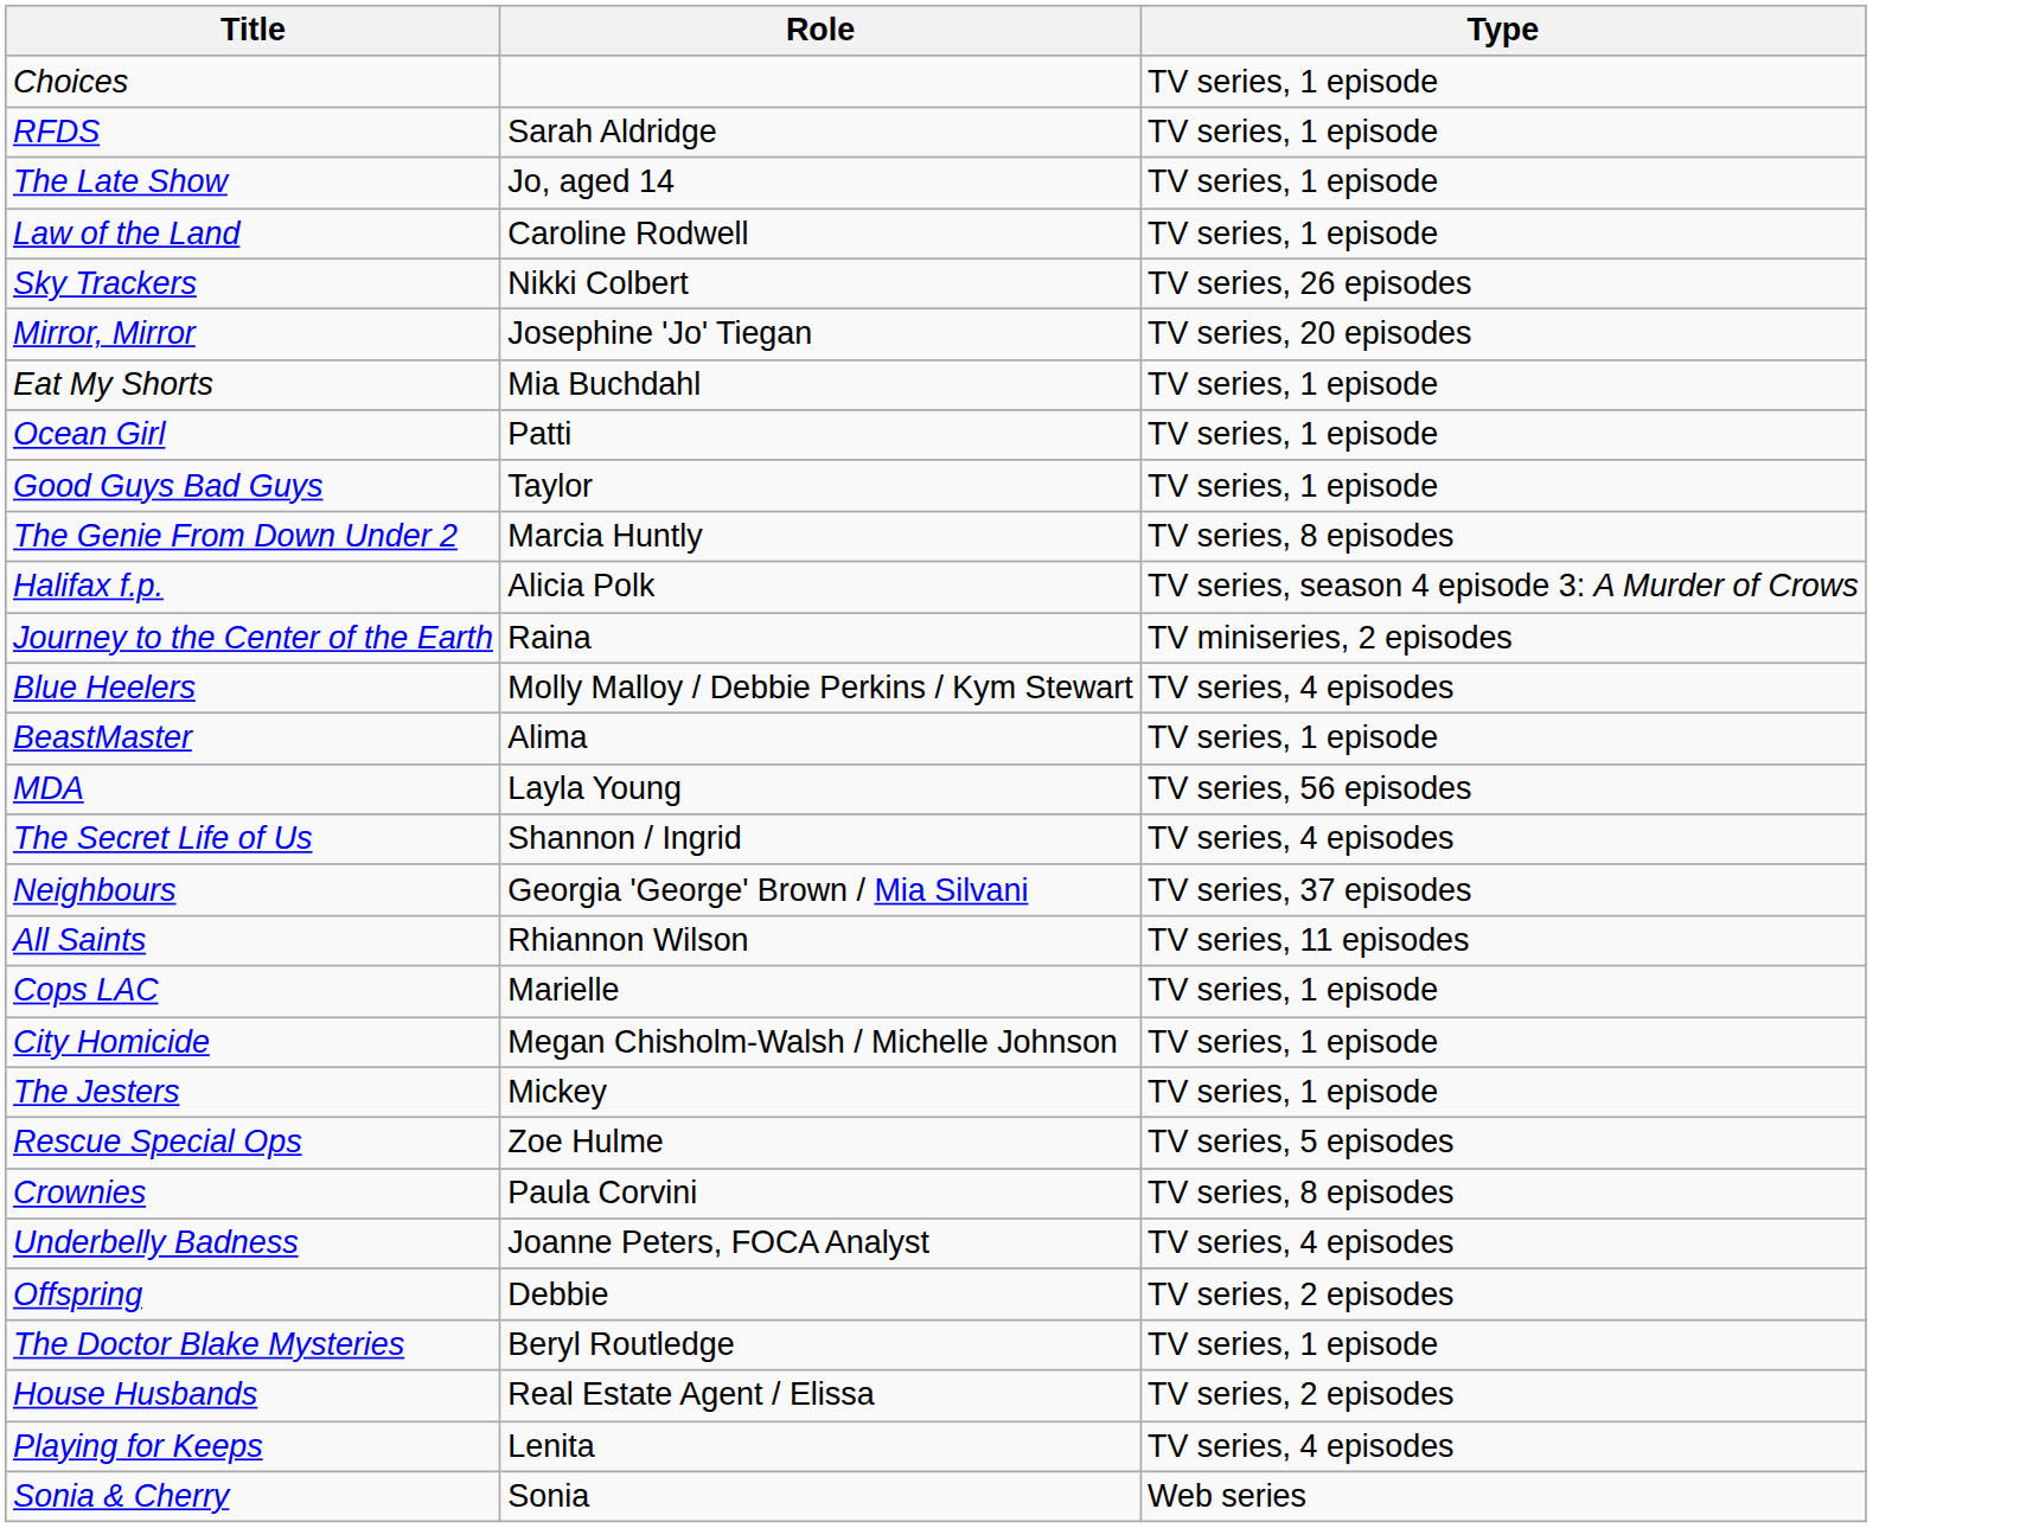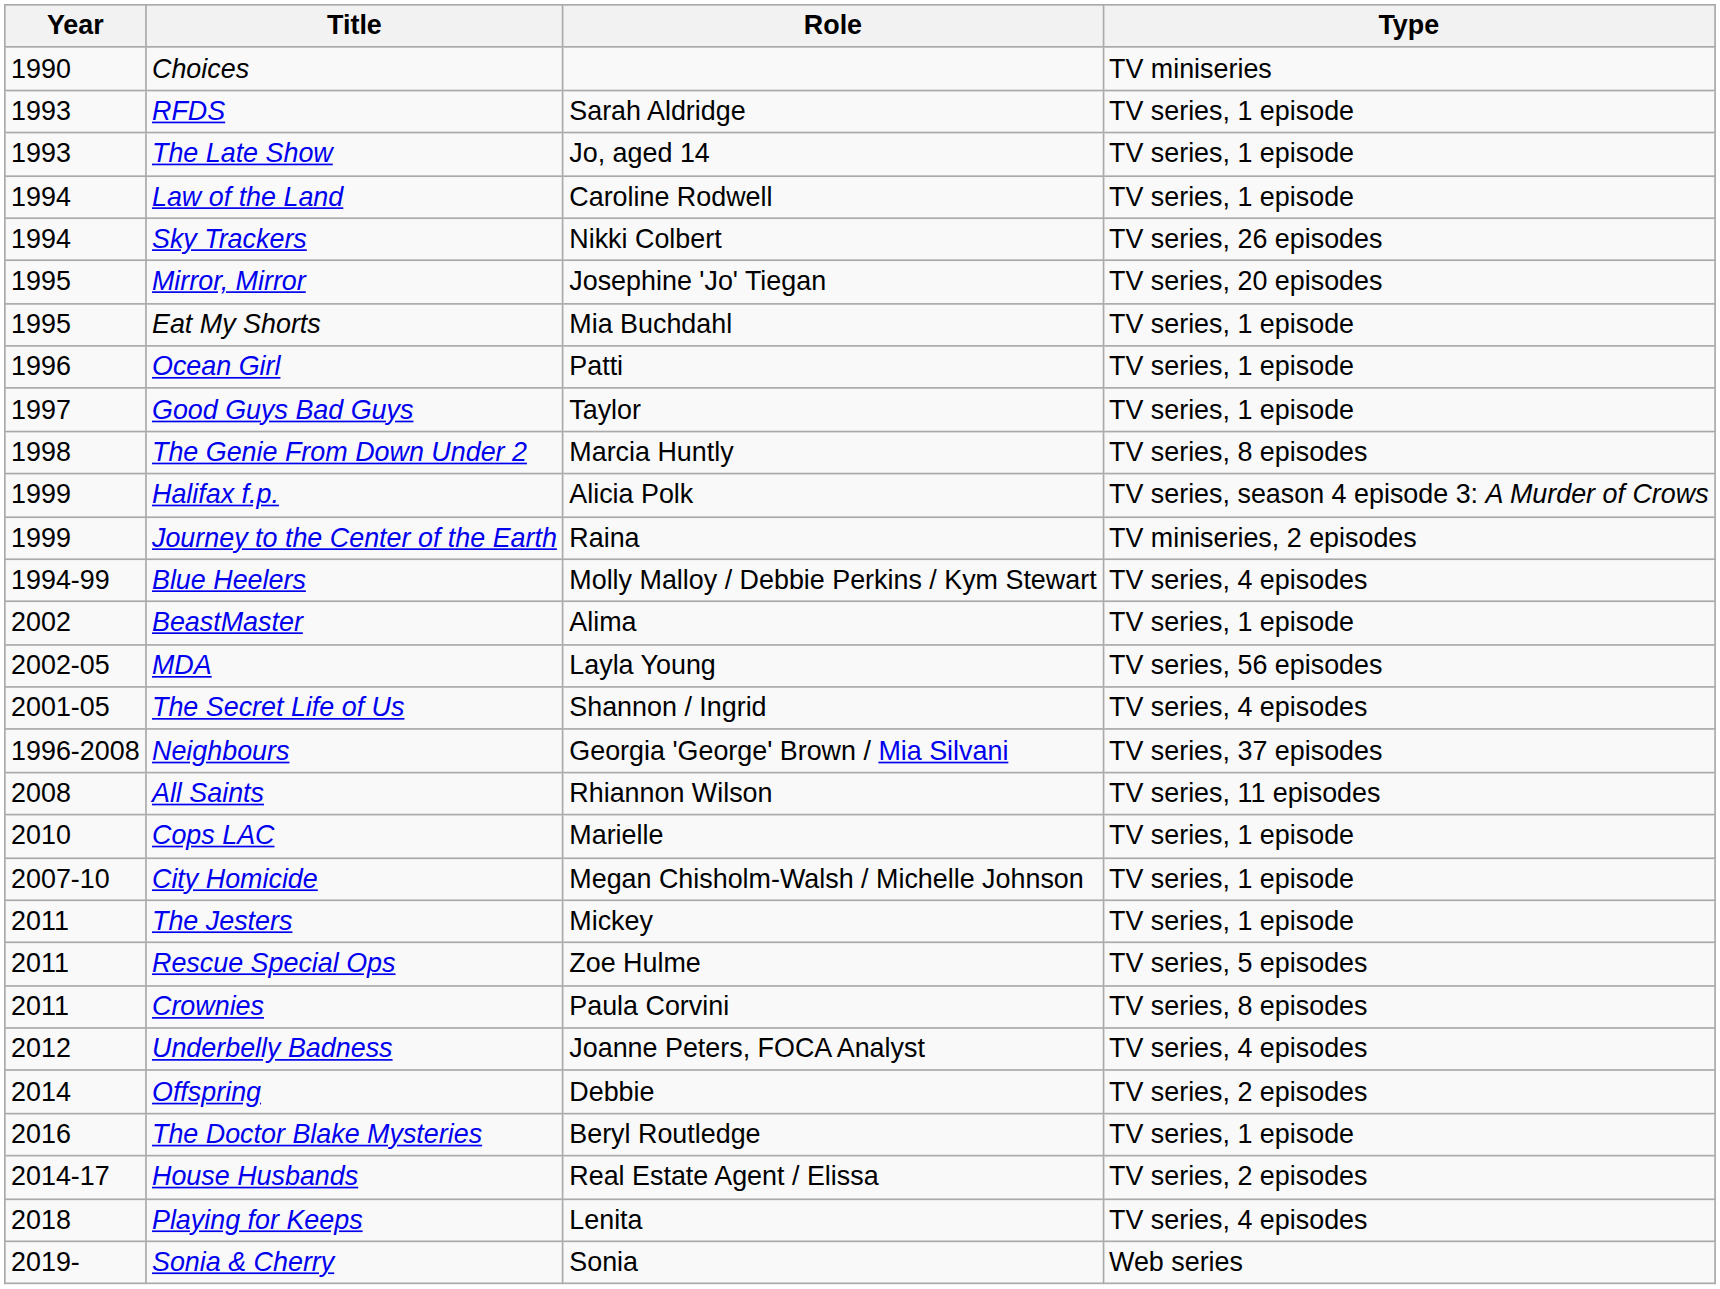 <table class="wikitable">
 <tr>
+<th>Year</th>
 <th>Title</th>
 <th>Role</th>
 <th>Type</th>
 </tr>
 <tr>
+<td>1990</td>
 <td><em>Choices</em></td>
 <td></td>
-<td>TV series, 1 episode</td>
+<td>TV miniseries</td>
 </tr>
 <tr>
+<td>1993</td>
 <td><em><a href='#'>RFDS</a></em></td>
 <td>Sarah Aldridge</td>
 <td>TV series, 1 episode</td>
 </tr>
 <tr>
+<td>1993</td>
 <td><em><a href='#'>The Late Show</a></em></td>
 <td>Jo, aged 14</td>
 <td>TV series, 1 episode</td>
 </tr>
 <tr>
+<td>1994</td>
 <td><em><a href='#'>Law of the Land</a></em></td>
 <td>Caroline Rodwell</td>
 <td>TV series, 1 episode</td>
 </tr>
 <tr>
+<td>1994</td>
 <td><em><a href='#'>Sky Trackers</a></em></td>
 <td>Nikki Colbert</td>
 <td>TV series, 26 episodes</td>
 </tr>
 <tr>
+<td>1995</td>
 <td><em><a href='#'>Mirror, Mirror</a></em></td>
 <td>Josephine 'Jo' Tiegan</td>
 <td>TV series, 20 episodes</td>
 </tr>
 <tr>
+<td>1995</td>
 <td><em>Eat My Shorts</em></td>
 <td>Mia Buchdahl</td>
 <td>TV series, 1 episode</td>
 </tr>
 <tr>
+<td>1996</td>
 <td><em><a href='#'>Ocean Girl</a></em></td>
 <td>Patti</td>
 <td>TV series, 1 episode</td>
 </tr>
 <tr>
+<td>1997</td>
 <td><em><a href='#'>Good Guys Bad Guys</a></em></td>
 <td>Taylor</td>
 <td>TV series, 1 episode</td>
 </tr>
 <tr>
+<td>1998</td>
 <td><em><a href='#'>The Genie From Down Under 2</a></em></td>
 <td>Marcia Huntly</td>
 <td>TV series, 8  episodes</td>
 </tr>
 <tr>
+<td>1999</td>
 <td><em><a href='#'>Halifax f.p.</a></em></td>
 <td>Alicia Polk</td>
 <td>TV series, season 4 episode 3: <em>A Murder of Crows</em></td>
 </tr>
 <tr>
+<td>1999</td>
 <td><em><a href='#'>Journey to the Center of the Earth</a></em></td>
 <td>Raina</td>
 <td>TV miniseries, 2 episodes</td>
 </tr>
 <tr>
+<td>1994-99</td>
 <td><em><a href='#'>Blue Heelers</a></em></td>
 <td>Molly Malloy / Debbie Perkins / Kym Stewart</td>
 <td>TV series, 4 episodes</td>
 </tr>
 <tr>
+<td>2002</td>
 <td><em><a href='#'>BeastMaster</a></em></td>
 <td>Alima</td>
 <td>TV series, 1 episode</td>
 </tr>
 <tr>
+<td>2002-05</td>
 <td><em><a href='#'>MDA</a></em></td>
 <td>Layla Young</td>
 <td>TV series, 56 episodes</td>
 </tr>
 <tr>
+<td>2001-05</td>
 <td><em><a href='#'>The Secret Life of Us</a></em></td>
 <td>Shannon / Ingrid</td>
 <td>TV series, 4 episodes</td>
 </tr>
 <tr>
+<td>1996-2008</td>
 <td><em><a href='#'>Neighbours</a></em></td>
 <td>Georgia 'George' Brown / <a href='#'>Mia Silvani</a></td>
 <td>TV series, 37 episodes</td>
 </tr>
 <tr>
+<td>2008</td>
 <td><em><a href='#'>All Saints</a></em></td>
 <td>Rhiannon Wilson</td>
 <td>TV series, 11 episodes</td>
 </tr>
 <tr>
+<td>2010</td>
 <td><em><a href='#'>Cops LAC</a></em></td>
 <td>Marielle</td>
 <td>TV series, 1 episode</td>
 </tr>
 <tr>
+<td>2007-10</td>
 <td><em><a href='#'>City Homicide</a></em></td>
 <td>Megan Chisholm-Walsh / Michelle Johnson</td>
 <td>TV series, 1 episode</td>
 </tr>
 <tr>
+<td>2011</td>
 <td><em><a href='#'>The Jesters</a></em></td>
 <td>Mickey</td>
 <td>TV series, 1 episode</td>
 </tr>
 <tr>
+<td>2011</td>
 <td><em><a href='#'>Rescue Special Ops</a></em></td>
 <td>Zoe Hulme</td>
 <td>TV series, 5 episodes</td>
 </tr>
 <tr>
+<td>2011</td>
 <td><em><a href='#'>Crownies</a></em></td>
 <td>Paula Corvini</td>
 <td>TV series, 8 episodes</td>
 </tr>
 <tr>
+<td>2012</td>
 <td><em><a href='#'>Underbelly Badness</a></em></td>
 <td>Joanne Peters, FOCA Analyst</td>
 <td>TV series, 4 episodes</td>
 </tr>
 <tr>
+<td>2014</td>
 <td><em><a href='#'>Offspring</a></em></td>
 <td>Debbie</td>
 <td>TV series, 2 episodes</td>
 </tr>
 <tr>
+<td>2016</td>
 <td><em><a href='#'>The Doctor Blake Mysteries</a></em></td>
 <td>Beryl Routledge</td>
 <td>TV series, 1 episode</td>
 </tr>
 <tr>
+<td>2014-17</td>
 <td><em><a href='#'>House Husbands</a></em></td>
 <td>Real Estate Agent / Elissa</td>
 <td>TV series, 2 episodes</td>
 </tr>
 <tr>
+<td>2018</td>
 <td><em><a href='#'>Playing for Keeps</a></em></td>
 <td>Lenita</td>
 <td>TV series, 4 episodes</td>
 </tr>
 <tr>
+<td>2019-</td>
 <td><em><a href='#'>Sonia & Cherry</a></em></td>
 <td>Sonia</td>
 <td>Web series</td>
 </tr>
 </table>
